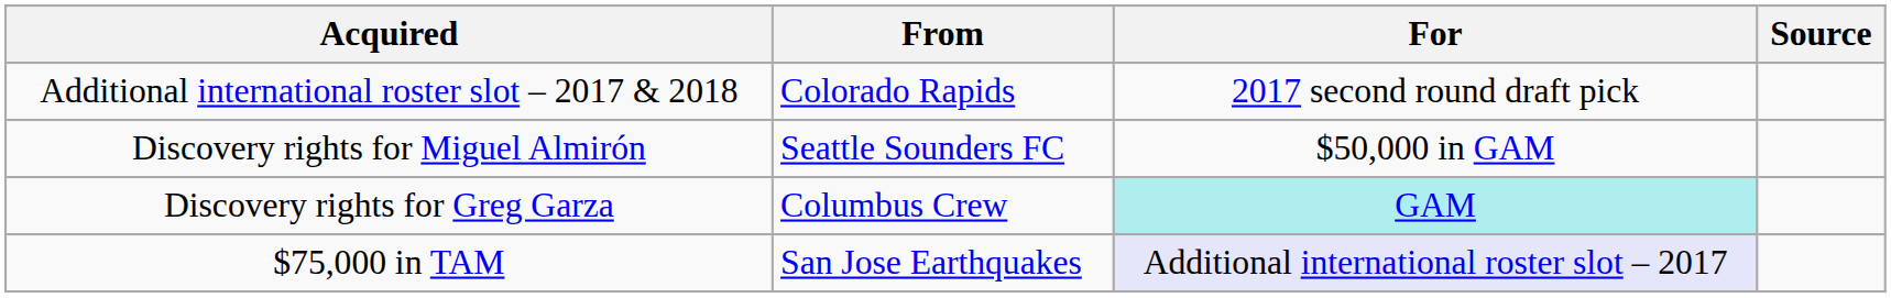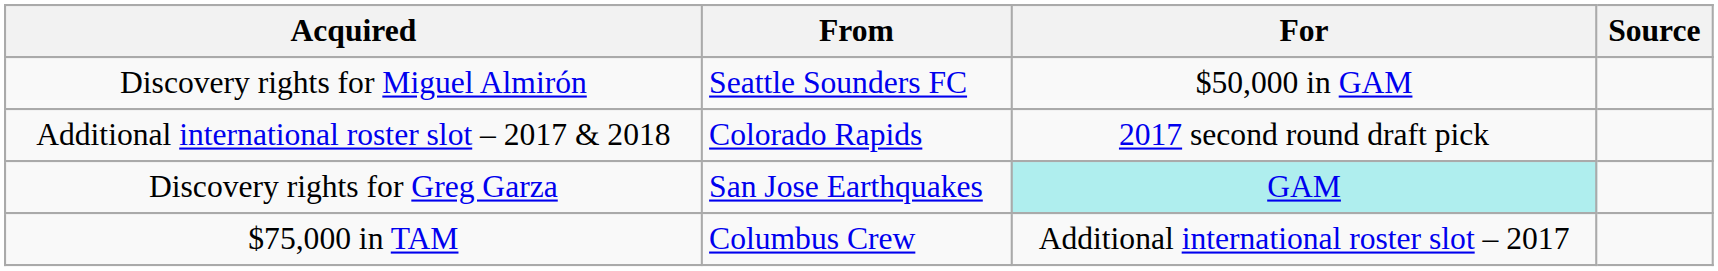 <table class="wikitable sortable" style="width:65%; text-align:center; font-size:95%; text-align:left">
 <tr>
 <th><strong>Acquired</strong></th>
 <th><strong>From</strong></th>
 <th><strong>For</strong></th>
 <th><strong>Source</strong></th>
 </tr>
 <tr>
+<td align=center>Discovery rights for <a href='#'>Miguel Almirón</a></td>
+<td> <a href='#'>Seattle Sounders FC</a></td>
+<td align=center>$50,000 in <a href='#'>GAM</a></td>
+<td align=center></td>
+</tr>
+<tr>
 <td align=center>Additional <a href='#'>international roster slot</a> – 2017 & 2018</td>
 <td> <a href='#'>Colorado Rapids</a></td>
 <td align=center><a href='#'>2017</a> second round draft pick</td>
 <td align=center></td>
 </tr>
 <tr>
-<td align=center>Discovery rights for <a href='#'>Miguel Almirón</a></td>
-<td> <a href='#'>Seattle Sounders FC</a></td>
-<td align=center>$50,000 in <a href='#'>GAM</a></td>
-<td align=center></td>
-</tr>
-<tr>
 <td align=center>Discovery rights for <a href='#'>Greg Garza</a></td>
-<td> <a href='#'>Columbus Crew</a></td>
+<td> <a href='#'>San Jose Earthquakes</a></td>
 <td align=center style="background: paleturquoise;"><a href='#'>GAM</a></td>
 <td align=center></td>
 </tr>
 <tr>
 <td align=center>$75,000 in <a href='#'>TAM</a></td>
-<td> <a href='#'>San Jose Earthquakes</a></td>
-<td align=center style="background: lavender;">Additional <a href='#'>international roster slot</a> – 2017</td>
+<td> <a href='#'>Columbus Crew</a></td>
+<td align=center>Additional <a href='#'>international roster slot</a> – 2017</td>
 <td align=center></td>
 </tr>
 </table>
